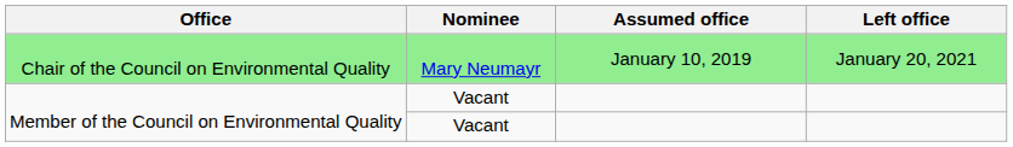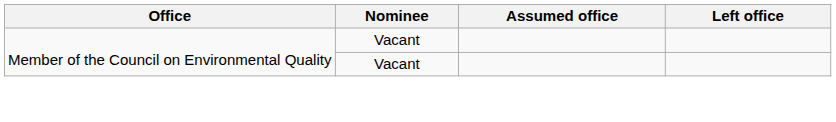 <table class="wikitable sortable" style="text-align:center">
 <tr>
 <th style="width:40%;">Office</th>
 <th style="width:15%;">Nominee</th>
 <th style="width:25%;" data-sort- type="date">Assumed office</th>
 <th style="width:20%;" data-sort- type="date">Left office</th>
-</tr>
-<tr style="background:lightgreen;">
-<td><br>Chair of the Council on Environmental Quality</td>
-<td><br><a href='#'>Mary Neumayr</a></td>
-<td>January 10, 2019<br></td>
-<td>January 20, 2021</td>
 </tr>
 <tr>
 <td rowspan="2"><br>Member of the Council on Environmental Quality</td>
 <td>Vacant</td>
 <td></td>
 <td></td>
 </tr>
 <tr>
 <td>Vacant</td>
 <td></td>
 <td></td>
 </tr>
 </table>
